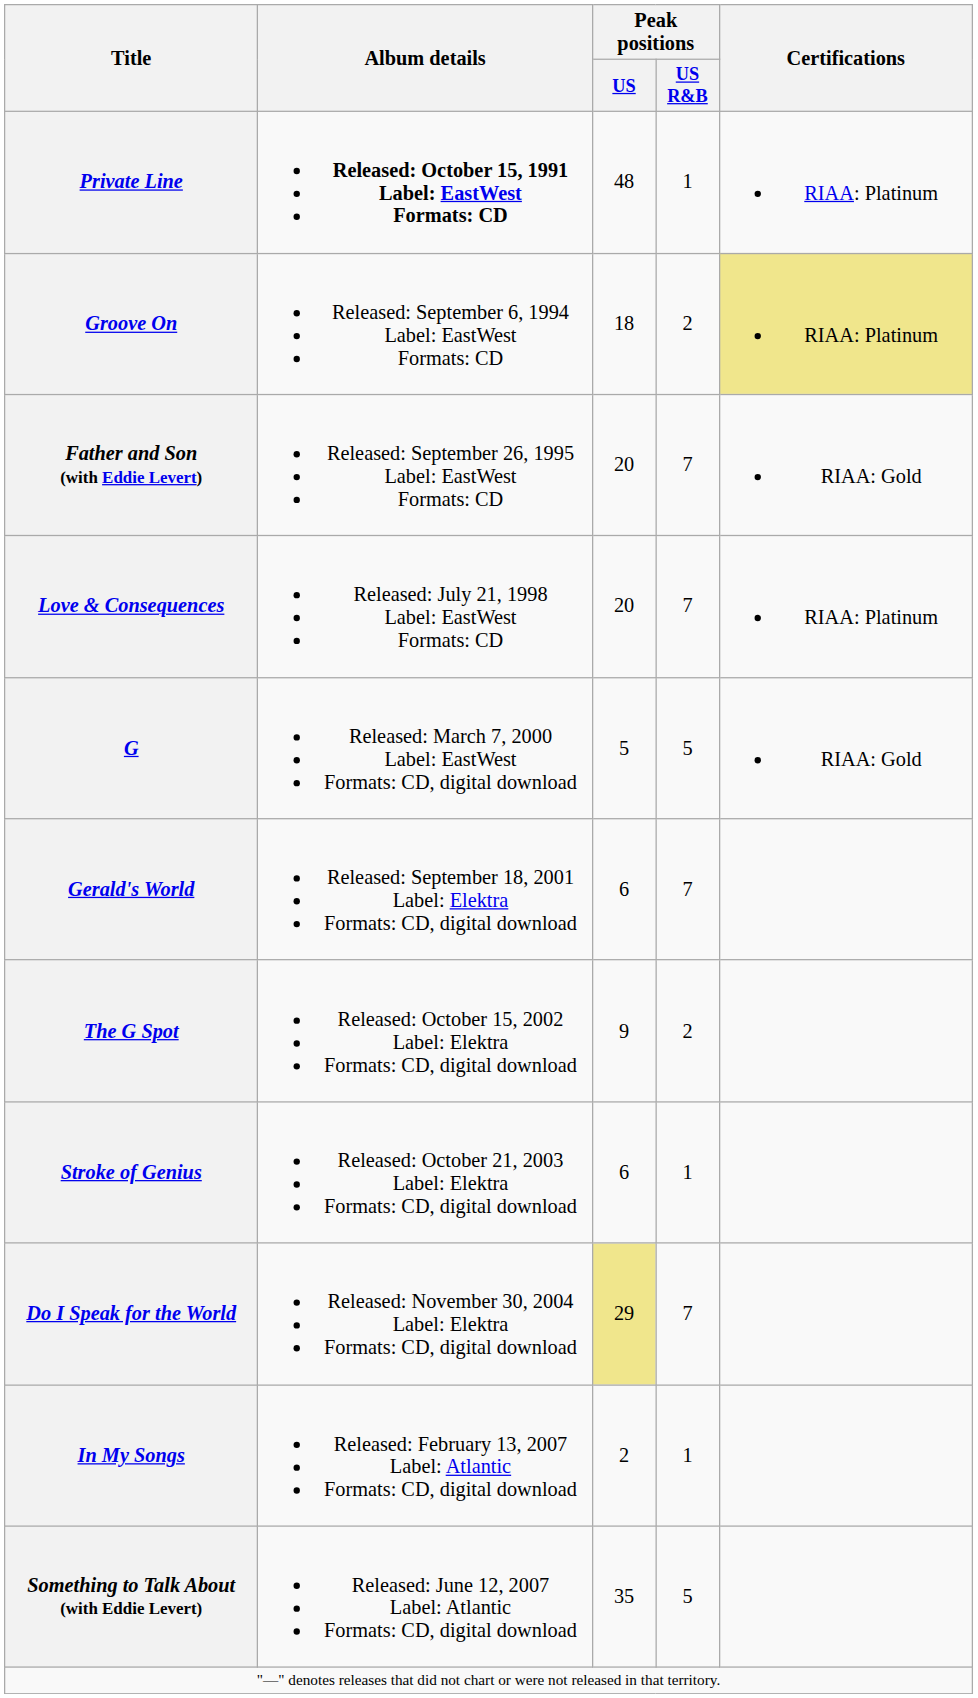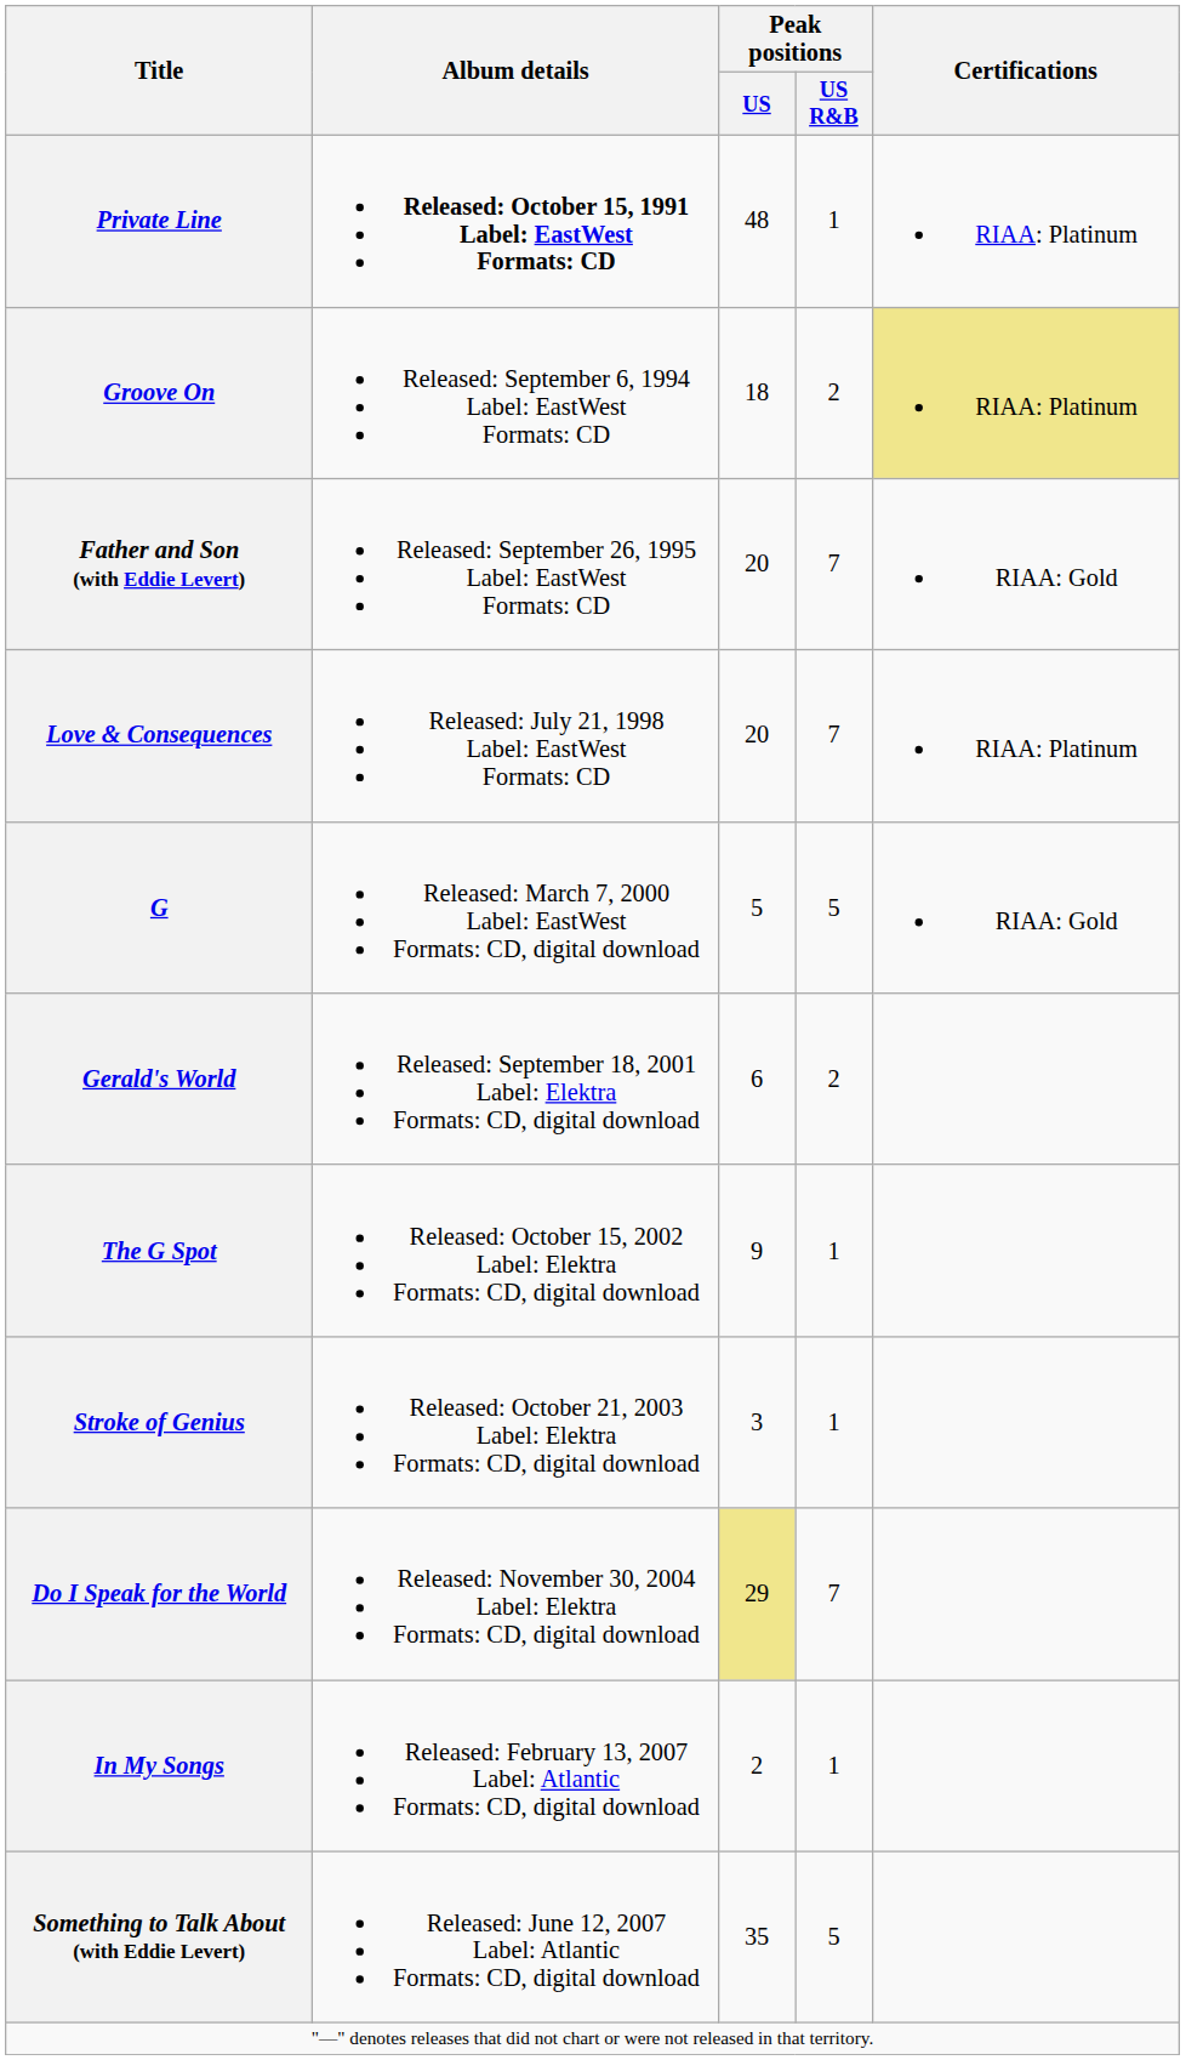 <table class="wikitable plainrowheaders" style="text-align:center;" border="1">
 <tr>
 <th scope="col" rowspan="2" style="width:12em;">Title</th>
 <th scope="col" rowspan="2" style="width:16em;">Album details</th>
 <th scope="col" colspan="2">Peak positions</th>
 <th scope="col" rowspan="2" style="width:12em;">Certifications</th>
 </tr>
 <tr>
 <th scope="col" style="width:3em;font-size:90%;"><a href='#'>US</a><br></th>
 <th scope="col" style="width:3em;font-size:90%;"><a href='#'>US<br>R&B</a><br></th>
 </tr>
 <tr>
 <th scope="row"><em><a href='#'>Private Line</a></em></th>
 <td><strong><br><ul><li>Released: October 15, 1991</li><li>Label: <a href='#'>EastWest</a></li><li>Formats: CD</li></ul></strong></td>
 <td>48</td>
 <td>1</td>
 <td><br><ul><li><a href='#'>RIAA</a>: Platinum</li></ul></td>
 </tr>
 <tr>
 <th scope="row"><em><a href='#'>Groove On</a></em></th>
 <td><br><ul><li>Released: September 6, 1994</li><li>Label: EastWest</li><li>Formats: CD</li></ul></td>
 <td>18</td>
 <td>2</td>
 <td style="background: khaki;"><br><ul><li>RIAA: Platinum</li></ul></td>
 </tr>
 <tr>
 <th scope="row"><em>Father and Son</em><br><small>(with <a href='#'>Eddie Levert</a>) </small></th>
 <td><br><ul><li>Released: September 26, 1995</li><li>Label: EastWest</li><li>Formats: CD</li></ul></td>
 <td>20</td>
 <td>7</td>
 <td><br><ul><li>RIAA: Gold</li></ul></td>
 </tr>
 <tr>
 <th scope="row"><em><a href='#'>Love & Consequences</a></em></th>
 <td><br><ul><li>Released: July 21, 1998</li><li>Label: EastWest</li><li>Formats: CD</li></ul></td>
 <td>20</td>
 <td>7</td>
 <td><br><ul><li>RIAA: Platinum</li></ul></td>
 </tr>
 <tr>
 <th scope="row"><em><a href='#'>G</a></em></th>
 <td><br><ul><li>Released: March 7, 2000</li><li>Label: EastWest</li><li>Formats: CD, digital download</li></ul></td>
 <td>5</td>
 <td>5</td>
 <td><br><ul><li>RIAA: Gold</li></ul></td>
 </tr>
 <tr * RIAA: Gold>
 <th scope="row"><em><a href='#'>Gerald's World</a></em></th>
 <td><br><ul><li>Released: September 18, 2001</li><li>Label: <a href='#'>Elektra</a></li><li>Formats: CD, digital download</li></ul></td>
 <td>6</td>
-<td>7</td>
+<td>2</td>
 <td></td>
 </tr>
 <tr>
 <th scope="row"><em><a href='#'>The G Spot</a></em></th>
 <td><br><ul><li>Released: October 15, 2002</li><li>Label: Elektra</li><li>Formats: CD, digital download</li></ul></td>
 <td>9</td>
-<td>2</td>
+<td>1</td>
 <td></td>
 </tr>
 <tr>
 <th scope="row"><em><a href='#'>Stroke of Genius</a></em></th>
 <td><br><ul><li>Released: October 21, 2003</li><li>Label: Elektra</li><li>Formats: CD, digital download</li></ul></td>
-<td>6</td>
+<td>3</td>
 <td>1</td>
 <td></td>
 </tr>
 <tr>
 <th scope="row"><em><a href='#'>Do I Speak for the World</a></em></th>
 <td><br><ul><li>Released: November 30, 2004</li><li>Label: Elektra</li><li>Formats: CD, digital download</li></ul></td>
 <td style="background: khaki;">29</td>
 <td>7</td>
 <td></td>
 </tr>
 <tr>
 <th scope="row"><em><a href='#'>In My Songs</a></em></th>
 <td><br><ul><li>Released: February 13, 2007</li><li>Label: <a href='#'>Atlantic</a></li><li>Formats: CD, digital download</li></ul></td>
 <td>2</td>
 <td>1</td>
 <td></td>
 </tr>
 <tr>
 <th scope="row"><em>Something to Talk About</em><br><small>(with Eddie Levert)</small></th>
 <td><br><ul><li>Released: June 12, 2007</li><li>Label: Atlantic</li><li>Formats: CD, digital download</li></ul></td>
 <td>35</td>
 <td>5</td>
 <td></td>
 </tr>
 <tr>
 <td colspan="6" style="text-align:center; font-size:9pt;">"—" denotes releases that did not chart or were not released in that territory.</td>
 </tr>
 </table>
